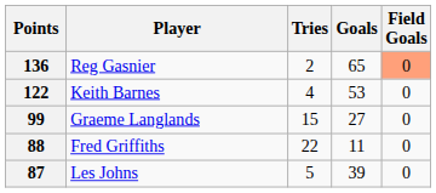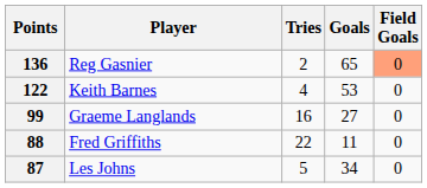 <table class="wikitable" style="text-align:left;">
 <tr>
 <th width=50>Points</th>
 <th width=200>Player</th>
 <th width=30>Tries</th>
 <th width=30>Goals</th>
 <th width=30>Field Goals</th>
 </tr>
 <tr>
 <th>136</th>
 <td> <a href='#'>Reg Gasnier</a></td>
 <td align=center>2</td>
 <td align=center>65</td>
 <td align=center style="background: lightsalmon;">0</td>
 </tr>
 <tr>
 <th>122</th>
 <td> <a href='#'>Keith Barnes</a></td>
 <td align=center>4</td>
 <td align=center>53</td>
 <td align=center>0</td>
 </tr>
 <tr>
 <th>99</th>
 <td> <a href='#'>Graeme Langlands</a></td>
-<td align=center>15</td>
+<td align=center>16</td>
 <td align=center>27</td>
 <td align=center>0</td>
 </tr>
 <tr>
 <th>88</th>
 <td> <a href='#'>Fred Griffiths</a></td>
 <td align=center>22</td>
 <td align=center>11</td>
 <td align=center>0</td>
 </tr>
 <tr>
 <th>87</th>
 <td> <a href='#'>Les Johns</a></td>
 <td align=center>5</td>
-<td align=center>39</td>
+<td align=center>34</td>
 <td align=center>0</td>
 </tr>
 </table>
